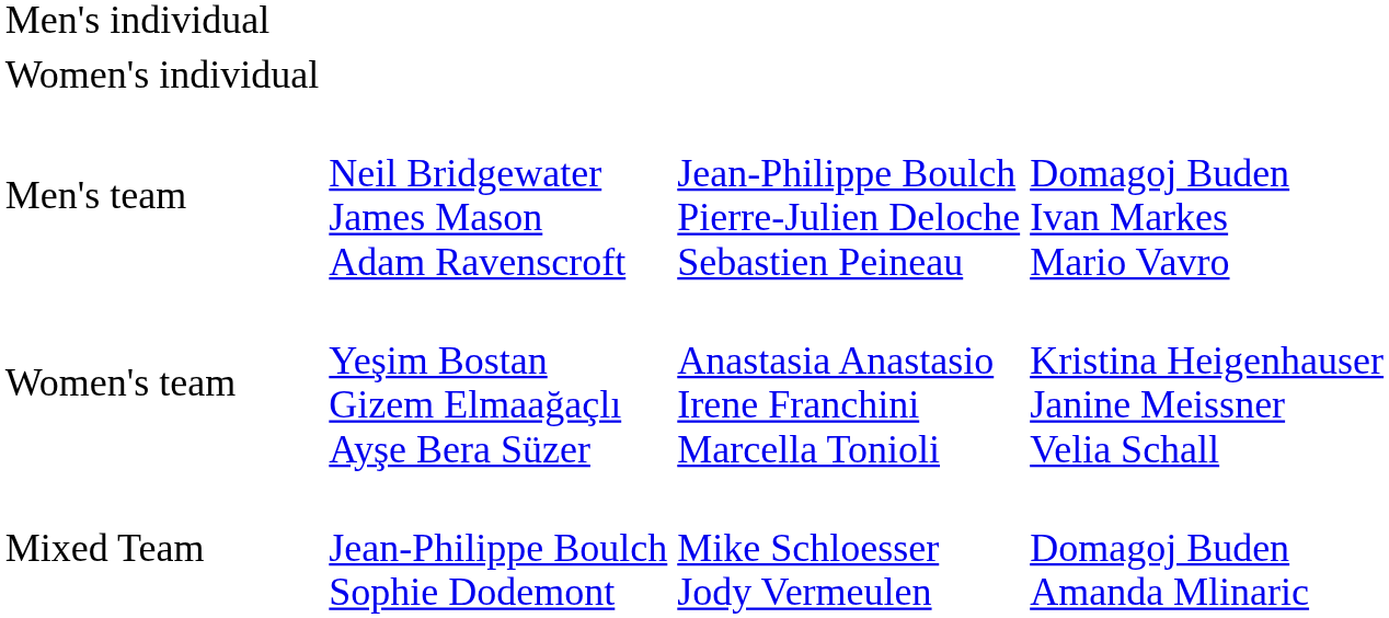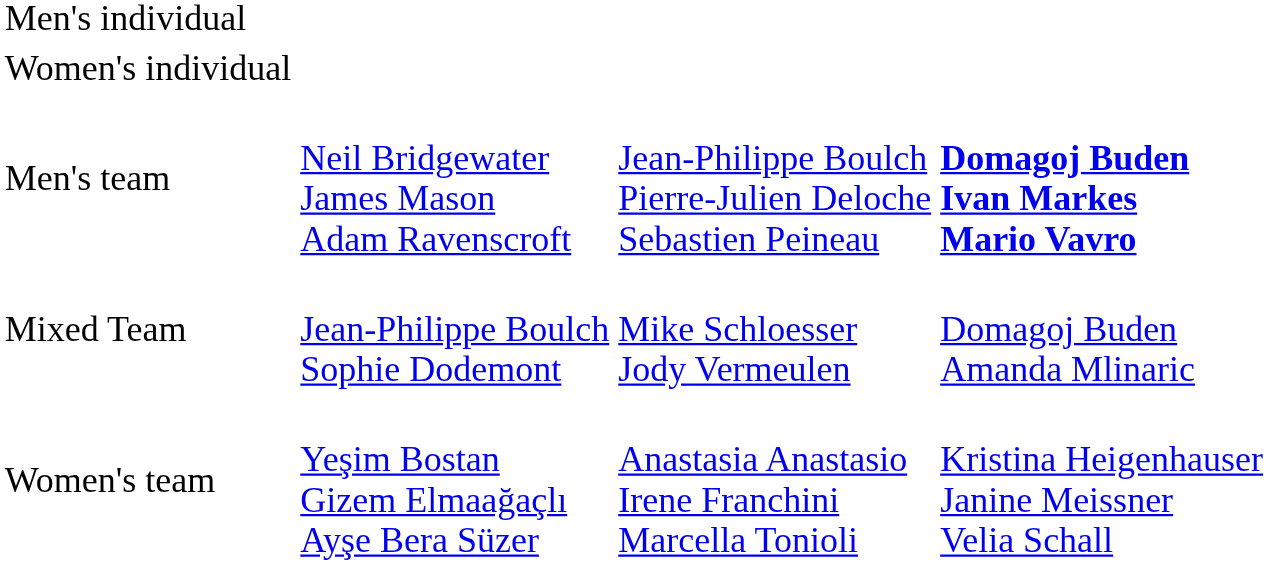 <table>
 <tr>
 <td>Men's individual</td>
 <td></td>
 <td></td>
 <td></td>
 </tr>
 <tr>
 <td>Women's individual</td>
 <td></td>
 <td></td>
 <td></td>
 </tr>
 <tr>
 <td>Men's team</td>
 <td><br><a href='#'>Neil Bridgewater</a><br><a href='#'>James Mason</a><br><a href='#'>Adam Ravenscroft</a></td>
 <td><br><a href='#'>Jean-Philippe Boulch</a><br><a href='#'>Pierre-Julien Deloche</a><br><a href='#'>Sebastien Peineau</a></td>
-<td><br><a href='#'>Domagoj Buden</a><br><a href='#'>Ivan Markes</a><br><a href='#'>Mario Vavro</a></td>
+<td><strong><br><a href='#'>Domagoj Buden</a><br><a href='#'>Ivan Markes</a><br><a href='#'>Mario Vavro</a></strong></td>
+</tr>
+<tr>
+<td>Mixed Team</td>
+<td><br><a href='#'>Jean-Philippe Boulch</a><br><a href='#'>Sophie Dodemont</a></td>
+<td><br><a href='#'>Mike Schloesser</a><br><a href='#'>Jody Vermeulen</a></td>
+<td><br><a href='#'>Domagoj Buden</a><br><a href='#'>Amanda Mlinaric</a></td>
 </tr>
 <tr>
 <td>Women's team</td>
 <td><br><a href='#'>Yeşim Bostan</a><br><a href='#'>Gizem Elmaağaçlı</a><br><a href='#'>Ayşe Bera Süzer</a></td>
 <td><br><a href='#'>Anastasia Anastasio</a><br><a href='#'>Irene Franchini</a><br><a href='#'>Marcella Tonioli</a></td>
 <td><br><a href='#'>Kristina Heigenhauser</a><br><a href='#'>Janine Meissner</a><br><a href='#'>Velia Schall</a></td>
 </tr>
-<tr>
-<td>Mixed Team</td>
-<td><br><a href='#'>Jean-Philippe Boulch</a><br><a href='#'>Sophie Dodemont</a></td>
-<td><br><a href='#'>Mike Schloesser</a><br><a href='#'>Jody Vermeulen</a></td>
-<td><br><a href='#'>Domagoj Buden</a><br><a href='#'>Amanda Mlinaric</a></td>
-</tr>
 </table>
